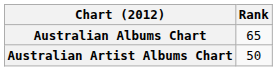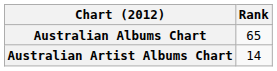 <table class="wikitable sortable plainrowheaders" style="text-align:center">
 <tr>
 <th scope="col">Chart (2012)</th>
 <th scope="col">Rank</th>
 </tr>
 <tr>
 <th scope="row">Australian Albums Chart</th>
 <td>65</td>
 </tr>
 <tr>
 <th scope="row">Australian Artist Albums Chart</th>
-<td>50</td>
+<td>14</td>
 </tr>
 </table>
